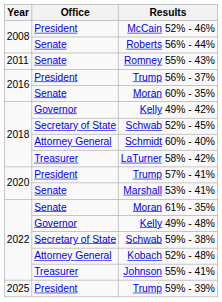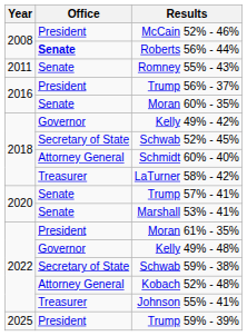 <table class=wikitable>
 <tr>
 <th>Year</th>
 <th>Office</th>
 <th>Results</th>
 </tr>
 <tr>
 <td rowspan=2>2008</td>
 <td><a href='#'>President</a></td>
 <td align="right" ><a href='#'>McCain</a> 52% - 46%</td>
 </tr>
 <tr>
-<td><a href='#'>Senate</a></td>
+<td><strong><a href='#'>Senate</a></strong></td>
 <td align="right" ><a href='#'>Roberts</a> 56% - 44%</td>
 </tr>
 <tr>
 <td>2011</td>
 <td><a href='#'>Senate</a></td>
 <td align="right" ><a href='#'>Romney</a> 55% - 43%</td>
 </tr>
 <tr>
 <td rowspan=2>2016</td>
 <td><a href='#'>President</a></td>
 <td align="right" ><a href='#'>Trump</a> 56% - 37%</td>
 </tr>
 <tr>
 <td><a href='#'>Senate</a></td>
 <td align="right" ><a href='#'>Moran</a> 60% - 35%</td>
 </tr>
 <tr>
 <td rowspan=4>2018</td>
 <td><a href='#'>Governor</a></td>
 <td align="right" ><a href='#'>Kelly</a> 49% - 42%</td>
 </tr>
 <tr>
 <td><a href='#'>Secretary of State</a></td>
 <td align="right" ><a href='#'>Schwab</a> 52% - 45%</td>
 </tr>
 <tr>
 <td><a href='#'>Attorney General</a></td>
 <td align="right" ><a href='#'>Schmidt</a> 60% - 40%</td>
 </tr>
 <tr>
 <td><a href='#'>Treasurer</a></td>
 <td align="right" ><a href='#'>LaTurner</a> 58% - 42%</td>
 </tr>
 <tr>
 <td rowspan=2>2020</td>
-<td><a href='#'>President</a></td>
+<td><a href='#'>Senate</a></td>
 <td align="right" ><a href='#'>Trump</a> 57% - 41%</td>
 </tr>
 <tr>
 <td><a href='#'>Senate</a></td>
 <td align="right" ><a href='#'>Marshall</a> 53% - 41%</td>
 </tr>
 <tr>
 <td rowspan=5>2022</td>
-<td><a href='#'>Senate</a></td>
+<td><a href='#'>President</a></td>
 <td align="right" ><a href='#'>Moran</a> 61% - 35%</td>
 </tr>
 <tr>
 <td><a href='#'>Governor</a></td>
 <td align="right" ><a href='#'>Kelly</a> 49% - 48%</td>
 </tr>
 <tr>
 <td><a href='#'>Secretary of State</a></td>
 <td align="right" ><a href='#'>Schwab</a> 59% - 38%</td>
 </tr>
 <tr>
 <td><a href='#'>Attorney General</a></td>
 <td align="right" ><a href='#'>Kobach</a> 52% - 48%</td>
 </tr>
 <tr>
 <td><a href='#'>Treasurer</a></td>
 <td align="right" ><a href='#'>Johnson</a> 55% - 41%</td>
 </tr>
 <tr>
 <td>2025</td>
 <td><a href='#'>President</a></td>
 <td align="right" ><a href='#'>Trump</a> 59% - 39%</td>
 </tr>
 </table>
